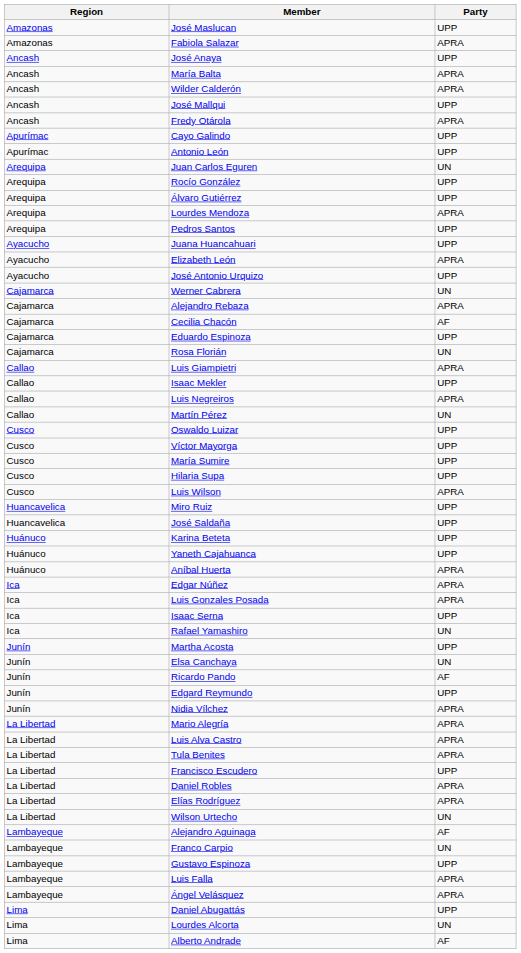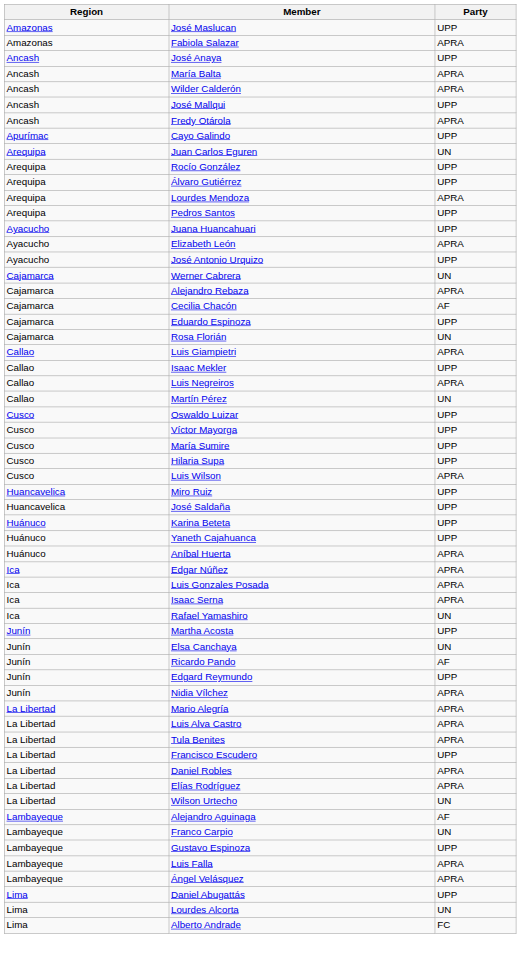 <table class="wikitable sortable" style="width:95%">
 <tr>
 <th>Region</th>
 <th>Member</th>
 <th>Party</th>
 </tr>
 <tr>
 <td><a href='#'>Amazonas</a></td>
 <td><a href='#'>José Maslucan</a></td>
 <td>UPP</td>
 </tr>
 <tr>
 <td>Amazonas</td>
 <td><a href='#'>Fabiola Salazar</a></td>
 <td>APRA</td>
 </tr>
 <tr>
 <td><a href='#'>Ancash</a></td>
 <td><a href='#'>José Anaya</a></td>
 <td>UPP</td>
 </tr>
 <tr>
 <td>Ancash</td>
 <td><a href='#'>María Balta</a></td>
 <td>APRA</td>
 </tr>
 <tr>
 <td>Ancash</td>
 <td><a href='#'>Wilder Calderón</a></td>
 <td>APRA</td>
 </tr>
 <tr>
 <td>Ancash</td>
 <td><a href='#'>José Mallqui</a></td>
 <td>UPP</td>
 </tr>
 <tr>
 <td>Ancash</td>
 <td><a href='#'>Fredy Otárola</a></td>
 <td>APRA</td>
 </tr>
 <tr>
 <td><a href='#'>Apurímac</a></td>
 <td><a href='#'>Cayo Galindo</a></td>
-<td>UPP</td>
-</tr>
-<tr>
-<td>Apurímac</td>
-<td><a href='#'>Antonio León</a></td>
 <td>UPP</td>
 </tr>
 <tr>
 <td><a href='#'>Arequipa</a></td>
 <td><a href='#'>Juan Carlos Eguren</a></td>
 <td>UN</td>
 </tr>
 <tr>
 <td>Arequipa</td>
 <td><a href='#'>Rocío González</a></td>
 <td>UPP</td>
 </tr>
 <tr>
 <td>Arequipa</td>
 <td><a href='#'>Álvaro Gutiérrez</a></td>
 <td>UPP</td>
 </tr>
 <tr>
 <td>Arequipa</td>
 <td><a href='#'>Lourdes Mendoza</a></td>
 <td>APRA</td>
 </tr>
 <tr>
 <td>Arequipa</td>
 <td><a href='#'>Pedros Santos</a></td>
 <td>UPP</td>
 </tr>
 <tr>
 <td><a href='#'>Ayacucho</a></td>
 <td><a href='#'>Juana Huancahuari</a></td>
 <td>UPP</td>
 </tr>
 <tr>
 <td>Ayacucho</td>
 <td><a href='#'>Elizabeth León</a></td>
 <td>APRA</td>
 </tr>
 <tr>
 <td>Ayacucho</td>
 <td><a href='#'>José Antonio Urquizo</a></td>
 <td>UPP</td>
 </tr>
 <tr>
 <td><a href='#'>Cajamarca</a></td>
 <td><a href='#'>Werner Cabrera</a></td>
 <td>UN</td>
 </tr>
 <tr>
 <td>Cajamarca</td>
 <td><a href='#'>Alejandro Rebaza</a></td>
 <td>APRA</td>
 </tr>
 <tr>
 <td>Cajamarca</td>
 <td><a href='#'>Cecilia Chacón</a></td>
 <td>AF</td>
 </tr>
 <tr>
 <td>Cajamarca</td>
 <td><a href='#'>Eduardo Espinoza</a></td>
 <td>UPP</td>
 </tr>
 <tr>
 <td>Cajamarca</td>
 <td><a href='#'>Rosa Florián</a></td>
 <td>UN</td>
 </tr>
 <tr>
 <td><a href='#'>Callao</a></td>
 <td><a href='#'>Luis Giampietri</a></td>
 <td>APRA</td>
 </tr>
 <tr>
 <td>Callao</td>
 <td><a href='#'>Isaac Mekler</a></td>
 <td>UPP</td>
 </tr>
 <tr>
 <td>Callao</td>
 <td><a href='#'>Luis Negreiros</a></td>
 <td>APRA</td>
 </tr>
 <tr>
 <td>Callao</td>
 <td><a href='#'>Martín Pérez</a></td>
 <td>UN</td>
 </tr>
 <tr>
 <td><a href='#'>Cusco</a></td>
 <td><a href='#'>Oswaldo Luizar</a></td>
 <td>UPP</td>
 </tr>
 <tr>
 <td>Cusco</td>
 <td><a href='#'>Víctor Mayorga</a></td>
 <td>UPP</td>
 </tr>
 <tr>
 <td>Cusco</td>
 <td><a href='#'>María Sumire</a></td>
 <td>UPP</td>
 </tr>
 <tr>
 <td>Cusco</td>
 <td><a href='#'>Hilaria Supa</a></td>
 <td>UPP</td>
 </tr>
 <tr>
 <td>Cusco</td>
 <td><a href='#'>Luis Wilson</a></td>
 <td>APRA</td>
 </tr>
 <tr>
 <td><a href='#'>Huancavelica</a></td>
 <td><a href='#'>Miro Ruiz</a></td>
 <td>UPP</td>
 </tr>
 <tr>
 <td>Huancavelica</td>
 <td><a href='#'>José Saldaña</a></td>
 <td>UPP</td>
 </tr>
 <tr>
 <td><a href='#'>Huánuco</a></td>
 <td><a href='#'>Karina Beteta</a></td>
 <td>UPP</td>
 </tr>
 <tr>
 <td>Huánuco</td>
 <td><a href='#'>Yaneth Cajahuanca</a></td>
 <td>UPP</td>
 </tr>
 <tr>
 <td>Huánuco</td>
 <td><a href='#'>Aníbal Huerta</a></td>
 <td>APRA</td>
 </tr>
 <tr>
 <td><a href='#'>Ica</a></td>
 <td><a href='#'>Edgar Núñez</a></td>
 <td>APRA</td>
 </tr>
 <tr>
 <td>Ica</td>
 <td><a href='#'>Luis Gonzales Posada</a></td>
 <td>APRA</td>
 </tr>
 <tr>
 <td>Ica</td>
 <td><a href='#'>Isaac Serna</a></td>
-<td>UPP</td>
+<td>APRA</td>
 </tr>
 <tr>
 <td>Ica</td>
 <td><a href='#'>Rafael Yamashiro</a></td>
 <td>UN</td>
 </tr>
 <tr>
 <td><a href='#'>Junín</a></td>
 <td><a href='#'>Martha Acosta</a></td>
 <td>UPP</td>
 </tr>
 <tr>
 <td>Junín</td>
 <td><a href='#'>Elsa Canchaya</a></td>
 <td>UN</td>
 </tr>
 <tr>
 <td>Junín</td>
 <td><a href='#'>Ricardo Pando</a></td>
 <td>AF</td>
 </tr>
 <tr>
 <td>Junín</td>
 <td><a href='#'>Edgard Reymundo</a></td>
 <td>UPP</td>
 </tr>
 <tr>
 <td>Junín</td>
 <td><a href='#'>Nidia Vílchez</a></td>
 <td>APRA</td>
 </tr>
 <tr>
 <td><a href='#'>La Libertad</a></td>
 <td><a href='#'>Mario Alegría</a></td>
 <td>APRA</td>
 </tr>
 <tr>
 <td>La Libertad</td>
 <td><a href='#'>Luis Alva Castro</a></td>
 <td>APRA</td>
 </tr>
 <tr>
 <td>La Libertad</td>
 <td><a href='#'>Tula Benites</a></td>
 <td>APRA</td>
 </tr>
 <tr>
 <td>La Libertad</td>
 <td><a href='#'>Francisco Escudero</a></td>
 <td>UPP</td>
 </tr>
 <tr>
 <td>La Libertad</td>
 <td><a href='#'>Daniel Robles</a></td>
 <td>APRA</td>
 </tr>
 <tr>
 <td>La Libertad</td>
 <td><a href='#'>Elías Rodríguez</a></td>
 <td>APRA</td>
 </tr>
 <tr>
 <td>La Libertad</td>
 <td><a href='#'>Wilson Urtecho</a></td>
 <td>UN</td>
 </tr>
 <tr>
 <td><a href='#'>Lambayeque</a></td>
 <td><a href='#'>Alejandro Aguinaga</a></td>
 <td>AF</td>
 </tr>
 <tr>
 <td>Lambayeque</td>
 <td><a href='#'>Franco Carpio</a></td>
 <td>UN</td>
 </tr>
 <tr>
 <td>Lambayeque</td>
 <td><a href='#'>Gustavo Espinoza</a></td>
 <td>UPP</td>
 </tr>
 <tr>
 <td>Lambayeque</td>
 <td><a href='#'>Luis Falla</a></td>
 <td>APRA</td>
 </tr>
 <tr>
 <td>Lambayeque</td>
 <td><a href='#'>Ángel Velásquez</a></td>
 <td>APRA</td>
 </tr>
 <tr>
 <td><a href='#'>Lima</a></td>
 <td><a href='#'>Daniel Abugattás</a></td>
 <td>UPP</td>
 </tr>
 <tr>
 <td>Lima</td>
 <td><a href='#'>Lourdes Alcorta</a></td>
 <td>UN</td>
 </tr>
 <tr>
 <td>Lima</td>
 <td><a href='#'>Alberto Andrade</a></td>
-<td>AF</td>
+<td>FC</td>
 </tr>
 </table>
